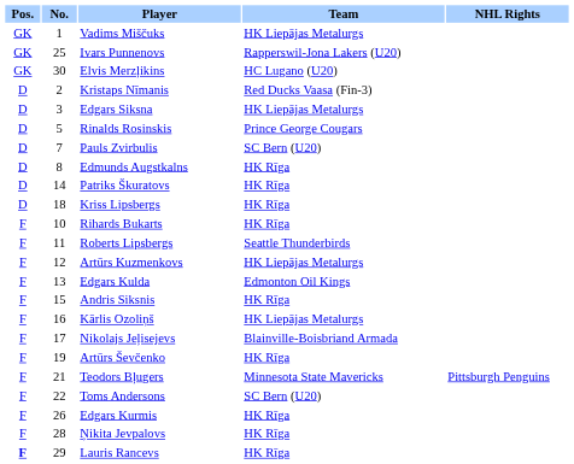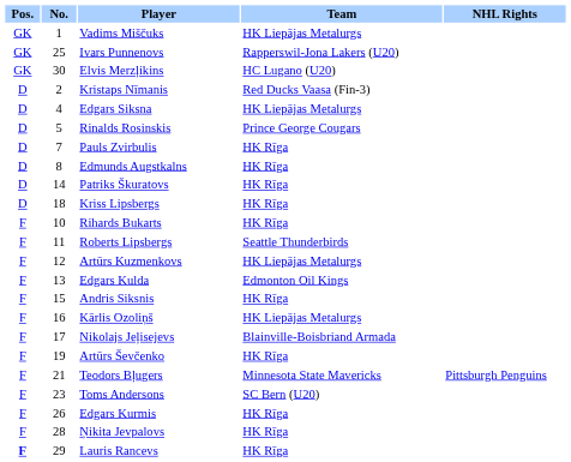 <table border="0" cellspacing="2" cellpadding="2">
 <tr bgcolor=AAD0FF>
 <th width=40>Pos.</th>
 <th width=40>No.</th>
 <th width=200>Player</th>
 <th width=250>Team</th>
 <th width=150>NHL Rights</th>
 </tr>
 <tr>
 <td style="text-align:center;"><a href='#'>GK</a></td>
 <td style="text-align:center;">1</td>
 <td><a href='#'>Vadims Miščuks</a></td>
 <td> <a href='#'>HK Liepājas Metalurgs</a></td>
 <td></td>
 </tr>
 <tr>
 <td style="text-align:center;"><a href='#'>GK</a></td>
 <td style="text-align:center;">25</td>
 <td><a href='#'>Ivars Punnenovs</a></td>
 <td> <a href='#'>Rapperswil-Jona Lakers</a> (<a href='#'>U20</a>)</td>
 <td></td>
 </tr>
 <tr>
 <td style="text-align:center;"><a href='#'>GK</a></td>
 <td style="text-align:center;">30</td>
 <td><a href='#'>Elvis Merzļikins</a></td>
 <td> <a href='#'>HC Lugano</a> (<a href='#'>U20</a>)</td>
 <td></td>
 </tr>
 <tr>
 <td style="text-align:center;"><a href='#'>D</a></td>
 <td style="text-align:center;">2</td>
 <td><a href='#'>Kristaps Nīmanis</a></td>
 <td> <a href='#'>Red Ducks Vaasa</a> (Fin-3)</td>
 <td></td>
 </tr>
 <tr>
 <td style="text-align:center;"><a href='#'>D</a></td>
-<td style="text-align:center;">3</td>
+<td style="text-align:center;">4</td>
 <td><a href='#'>Edgars Siksna</a></td>
 <td> <a href='#'>HK Liepājas Metalurgs</a></td>
 <td></td>
 </tr>
 <tr>
 <td style="text-align:center;"><a href='#'>D</a></td>
 <td style="text-align:center;">5</td>
 <td><a href='#'>Rinalds Rosinskis</a></td>
 <td> <a href='#'>Prince George Cougars</a></td>
 <td></td>
 </tr>
 <tr>
 <td style="text-align:center;"><a href='#'>D</a></td>
 <td style="text-align:center;">7</td>
 <td><a href='#'>Pauls Zvirbulis</a></td>
-<td> <a href='#'>SC Bern</a> (<a href='#'>U20</a>)</td>
+<td> <a href='#'>HK Rīga</a></td>
 <td></td>
 </tr>
 <tr>
 <td style="text-align:center;"><a href='#'>D</a></td>
 <td style="text-align:center;">8</td>
 <td><a href='#'>Edmunds Augstkalns</a></td>
 <td> <a href='#'>HK Rīga</a></td>
 <td></td>
 </tr>
 <tr>
 <td style="text-align:center;"><a href='#'>D</a></td>
 <td style="text-align:center;">14</td>
 <td><a href='#'>Patriks Škuratovs</a></td>
 <td> <a href='#'>HK Rīga</a></td>
 <td></td>
 </tr>
 <tr>
 <td style="text-align:center;"><a href='#'>D</a></td>
 <td style="text-align:center;">18</td>
 <td><a href='#'>Kriss Lipsbergs</a></td>
 <td> <a href='#'>HK Rīga</a></td>
 <td></td>
 </tr>
 <tr>
 <td style="text-align:center;"><a href='#'>F</a></td>
 <td style="text-align:center;">10</td>
 <td><a href='#'>Rihards Bukarts</a></td>
 <td> <a href='#'>HK Rīga</a></td>
 <td></td>
 </tr>
 <tr>
 <td style="text-align:center;"><a href='#'>F</a></td>
 <td style="text-align:center;">11</td>
 <td><a href='#'>Roberts Lipsbergs</a></td>
 <td> <a href='#'>Seattle Thunderbirds</a></td>
 <td></td>
 </tr>
 <tr>
 <td style="text-align:center;"><a href='#'>F</a></td>
 <td style="text-align:center;">12</td>
 <td><a href='#'>Artūrs Kuzmenkovs</a></td>
 <td> <a href='#'>HK Liepājas Metalurgs</a></td>
 <td></td>
 </tr>
 <tr>
 <td style="text-align:center;"><a href='#'>F</a></td>
 <td style="text-align:center;">13</td>
 <td><a href='#'>Edgars Kulda</a></td>
 <td> <a href='#'>Edmonton Oil Kings</a></td>
 <td></td>
 </tr>
 <tr>
 <td style="text-align:center;"><a href='#'>F</a></td>
 <td style="text-align:center;">15</td>
 <td><a href='#'>Andris Siksnis</a></td>
 <td> <a href='#'>HK Rīga</a></td>
 <td></td>
 </tr>
 <tr>
 <td style="text-align:center;"><a href='#'>F</a></td>
 <td style="text-align:center;">16</td>
 <td><a href='#'>Kārlis Ozoliņš</a></td>
 <td> <a href='#'>HK Liepājas Metalurgs</a></td>
 <td></td>
 </tr>
 <tr>
 <td style="text-align:center;"><a href='#'>F</a></td>
 <td style="text-align:center;">17</td>
 <td><a href='#'>Nikolajs Jeļisejevs</a></td>
 <td> <a href='#'>Blainville-Boisbriand Armada</a></td>
 <td></td>
 </tr>
 <tr>
 <td style="text-align:center;"><a href='#'>F</a></td>
 <td style="text-align:center;">19</td>
 <td><a href='#'>Artūrs Ševčenko</a></td>
 <td> <a href='#'>HK Rīga</a></td>
 <td></td>
 </tr>
 <tr>
 <td style="text-align:center;"><a href='#'>F</a></td>
 <td style="text-align:center;">21</td>
 <td><a href='#'>Teodors Bļugers</a></td>
 <td> <a href='#'>Minnesota State Mavericks</a></td>
 <td><a href='#'>Pittsburgh Penguins</a></td>
 </tr>
 <tr>
 <td style="text-align:center;"><a href='#'>F</a></td>
-<td style="text-align:center;">22</td>
+<td style="text-align:center;">23</td>
 <td><a href='#'>Toms Andersons</a></td>
 <td> <a href='#'>SC Bern</a> (<a href='#'>U20</a>)</td>
 <td></td>
 </tr>
 <tr>
 <td style="text-align:center;"><a href='#'>F</a></td>
 <td style="text-align:center;">26</td>
 <td><a href='#'>Edgars Kurmis</a></td>
 <td> <a href='#'>HK Rīga</a></td>
 <td></td>
 </tr>
 <tr>
 <td style="text-align:center;"><a href='#'>F</a></td>
 <td style="text-align:center;">28</td>
 <td><a href='#'>Ņikita Jevpalovs</a></td>
 <td> <a href='#'>HK Rīga</a></td>
 <td></td>
 </tr>
 <tr>
 <td style="text-align:center;"><strong><a href='#'>F</a></strong></td>
 <td style="text-align:center;">29</td>
 <td><a href='#'>Lauris Rancevs</a></td>
 <td> <a href='#'>HK Rīga</a></td>
 <td></td>
 </tr>
 </table>
